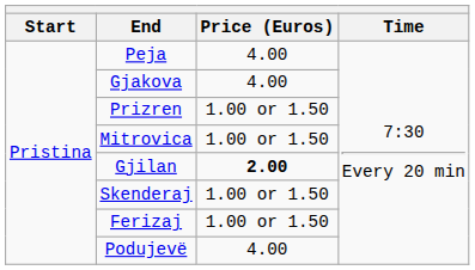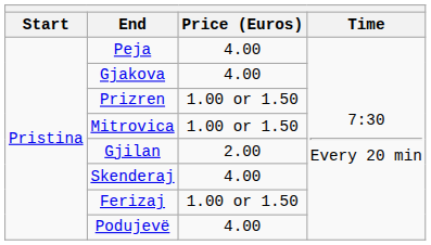 <table class="wikitable" style="text-align:center">
 <tr>
 <th colspan="4"></th>
 </tr>
 <tr>
 <th>Start</th>
 <th>End</th>
 <th>Price (Euros)</th>
 <th>Time</th>
 </tr>
 <tr>
 <td rowspan="8"><a href='#'>Pristina</a></td>
 <td><a href='#'>Peja</a></td>
 <td>4.00</td>
 <td rowspan="8">7:30<hr>Every 20 min</td>
 </tr>
 <tr>
 <td><a href='#'>Gjakova</a></td>
 <td>4.00</td>
 </tr>
 <tr>
 <td><a href='#'>Prizren</a></td>
 <td>1.00 or 1.50</td>
 </tr>
 <tr>
 <td><a href='#'>Mitrovica</a></td>
 <td>1.00 or 1.50</td>
 </tr>
 <tr>
 <td><a href='#'>Gjilan</a></td>
-<td><strong>2.00</strong></td>
+<td>2.00</td>
 </tr>
 <tr>
 <td><a href='#'>Skenderaj</a></td>
-<td>1.00 or 1.50</td>
+<td>4.00</td>
 </tr>
 <tr>
 <td><a href='#'>Ferizaj</a></td>
 <td>1.00 or 1.50</td>
 </tr>
 <tr>
 <td><a href='#'>Podujevë</a></td>
 <td>4.00</td>
 </tr>
 </table>
